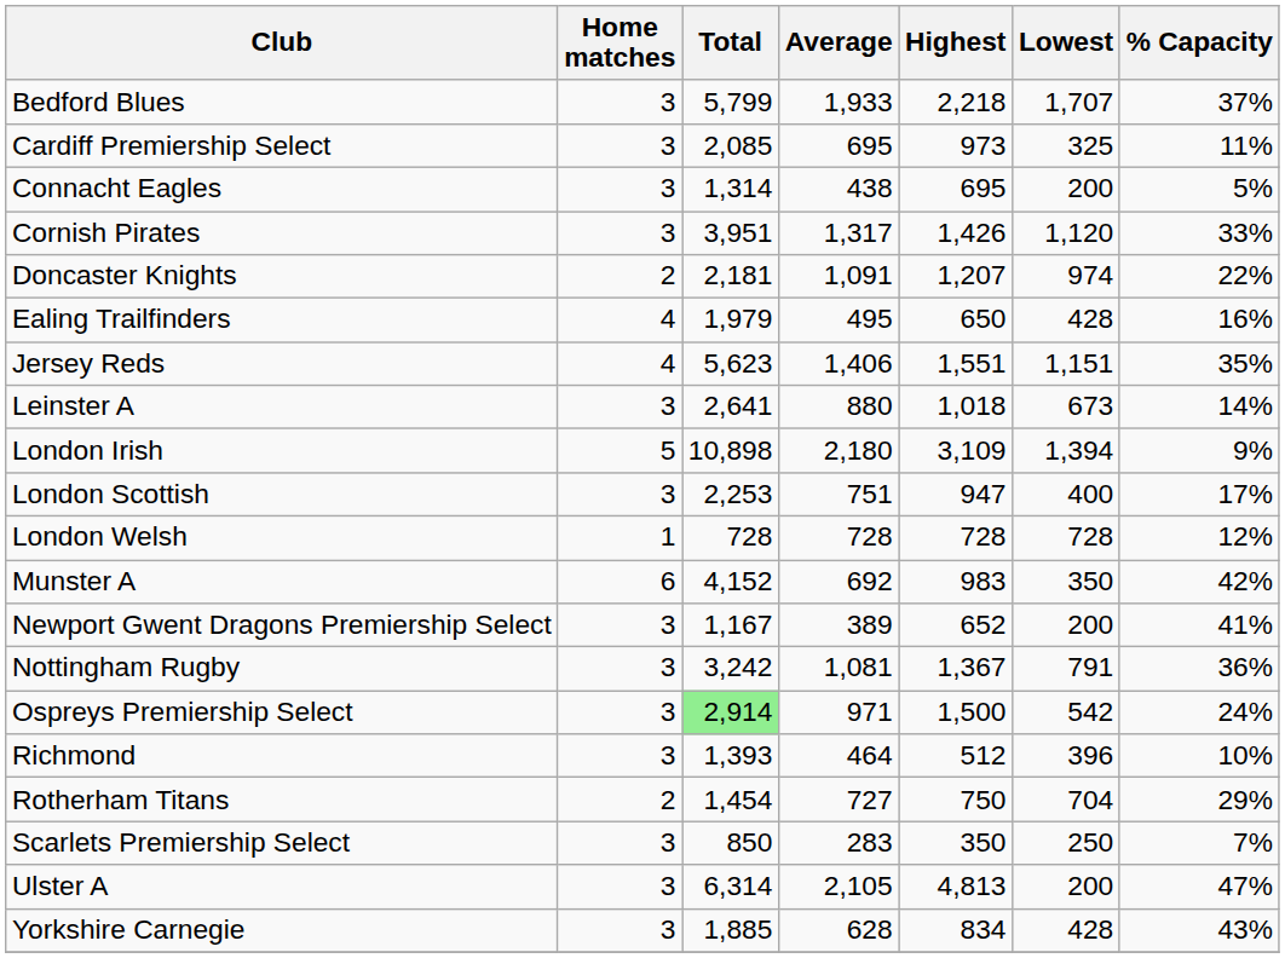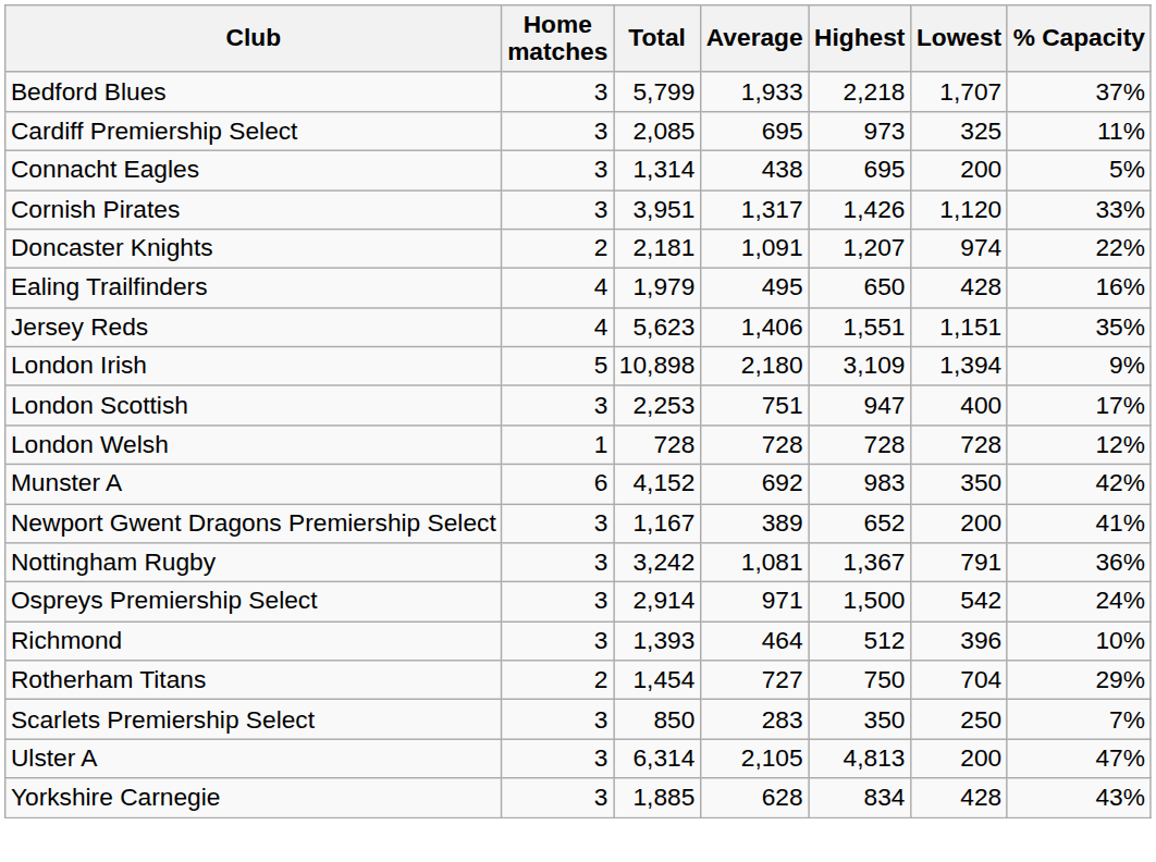 <table class="wikitable sortable" style="text-align:right">
 <tr>
 <th>Club</th>
 <th>Home<br>matches</th>
 <th>Total</th>
 <th>Average</th>
 <th>Highest</th>
 <th>Lowest</th>
 <th>% Capacity</th>
 </tr>
 <tr>
 <td style="text-align:left">Bedford Blues</td>
 <td>3</td>
 <td>5,799</td>
 <td>1,933</td>
 <td>2,218</td>
 <td>1,707</td>
 <td>37%</td>
 </tr>
 <tr>
 <td style="text-align:left">Cardiff Premiership Select</td>
 <td>3</td>
 <td>2,085</td>
 <td>695</td>
 <td>973</td>
 <td>325</td>
 <td>11%</td>
 </tr>
 <tr>
 <td style="text-align:left">Connacht Eagles</td>
 <td>3</td>
 <td>1,314</td>
 <td>438</td>
 <td>695</td>
 <td>200</td>
 <td>5%</td>
 </tr>
 <tr>
 <td style="text-align:left">Cornish Pirates</td>
 <td>3</td>
 <td>3,951</td>
 <td>1,317</td>
 <td>1,426</td>
 <td>1,120</td>
 <td>33%</td>
 </tr>
 <tr>
 <td style="text-align:left">Doncaster Knights</td>
 <td>2</td>
 <td>2,181</td>
 <td>1,091</td>
 <td>1,207</td>
 <td>974</td>
 <td>22%</td>
 </tr>
 <tr>
 <td style="text-align:left">Ealing Trailfinders</td>
 <td>4</td>
 <td>1,979</td>
 <td>495</td>
 <td>650</td>
 <td>428</td>
 <td>16%</td>
 </tr>
 <tr>
 <td style="text-align:left">Jersey Reds</td>
 <td>4</td>
 <td>5,623</td>
 <td>1,406</td>
 <td>1,551</td>
 <td>1,151</td>
 <td>35%</td>
 </tr>
 <tr>
-<td style="text-align:left">Leinster A</td>
-<td>3</td>
-<td>2,641</td>
-<td>880</td>
-<td>1,018</td>
-<td>673</td>
-<td>14%</td>
-</tr>
-<tr>
 <td style="text-align:left">London Irish</td>
 <td>5</td>
 <td>10,898</td>
 <td>2,180</td>
 <td>3,109</td>
 <td>1,394</td>
 <td>9%</td>
 </tr>
 <tr>
 <td style="text-align:left">London Scottish</td>
 <td>3</td>
 <td>2,253</td>
 <td>751</td>
 <td>947</td>
 <td>400</td>
 <td>17%</td>
 </tr>
 <tr>
 <td style="text-align:left">London Welsh</td>
 <td>1</td>
 <td>728</td>
 <td>728</td>
 <td>728</td>
 <td>728</td>
 <td>12%</td>
 </tr>
 <tr>
 <td style="text-align:left">Munster A</td>
 <td>6</td>
 <td>4,152</td>
 <td>692</td>
 <td>983</td>
 <td>350</td>
 <td>42%</td>
 </tr>
 <tr>
 <td style="text-align:left">Newport Gwent Dragons Premiership Select</td>
 <td>3</td>
 <td>1,167</td>
 <td>389</td>
 <td>652</td>
 <td>200</td>
 <td>41%</td>
 </tr>
 <tr>
 <td style="text-align:left">Nottingham Rugby</td>
 <td>3</td>
 <td>3,242</td>
 <td>1,081</td>
 <td>1,367</td>
 <td>791</td>
 <td>36%</td>
 </tr>
 <tr>
 <td style="text-align:left">Ospreys Premiership Select</td>
 <td>3</td>
-<td style="background: lightgreen;">2,914</td>
+<td>2,914</td>
 <td>971</td>
 <td>1,500</td>
 <td>542</td>
 <td>24%</td>
 </tr>
 <tr>
 <td style="text-align:left">Richmond</td>
 <td>3</td>
 <td>1,393</td>
 <td>464</td>
 <td>512</td>
 <td>396</td>
 <td>10%</td>
 </tr>
 <tr>
 <td style="text-align:left">Rotherham Titans</td>
 <td>2</td>
 <td>1,454</td>
 <td>727</td>
 <td>750</td>
 <td>704</td>
 <td>29%</td>
 </tr>
 <tr>
 <td style="text-align:left">Scarlets Premiership Select</td>
 <td>3</td>
 <td>850</td>
 <td>283</td>
 <td>350</td>
 <td>250</td>
 <td>7%</td>
 </tr>
 <tr>
 <td style="text-align:left">Ulster A</td>
 <td>3</td>
 <td>6,314</td>
 <td>2,105</td>
 <td>4,813</td>
 <td>200</td>
 <td>47%</td>
 </tr>
 <tr>
 <td style="text-align:left">Yorkshire Carnegie</td>
 <td>3</td>
 <td>1,885</td>
 <td>628</td>
 <td>834</td>
 <td>428</td>
 <td>43%</td>
 </tr>
 <tr>
 </tr>
 </table>
